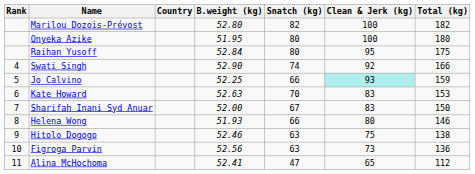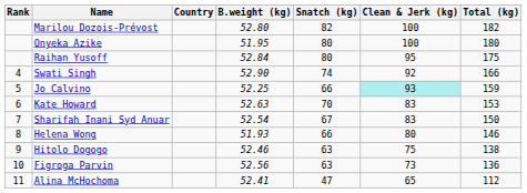 <table class="wikitable sortable" style="text-align:center;">
 <tr>
 <th>Rank</th>
 <th>Name</th>
 <th>Country</th>
 <th>B.weight (kg)</th>
 <th>Snatch (kg)</th>
 <th>Clean & Jerk (kg)</th>
 <th>Total (kg)</th>
 </tr>
 <tr>
 <td></td>
 <td align=left><a href='#'>Marilou Dozois-Prévost</a></td>
 <td align=left></td>
 <td><em>52.80</em></td>
 <td>82</td>
 <td>100</td>
 <td>182</td>
 </tr>
 <tr>
 <td></td>
 <td align=left><a href='#'>Onyeka Azike</a></td>
 <td align=left></td>
 <td><em>51.95</em></td>
 <td>80</td>
 <td>100</td>
 <td>180</td>
 </tr>
 <tr>
 <td></td>
 <td align=left><a href='#'>Raihan Yusoff</a></td>
 <td align=left></td>
 <td><em>52.84</em></td>
 <td>80</td>
 <td>95</td>
 <td>175</td>
 </tr>
 <tr>
 <td>4</td>
 <td align=left><a href='#'>Swati Singh</a></td>
 <td align=left></td>
 <td><em>52.90</em></td>
 <td>74</td>
 <td>92</td>
 <td>166</td>
 </tr>
 <tr>
 <td>5</td>
 <td align=left><a href='#'>Jo Calvino</a></td>
 <td align=left></td>
 <td><em>52.25</em></td>
 <td>66</td>
 <td style="background: paleturquoise;">93</td>
 <td>159</td>
 </tr>
 <tr>
 <td>6</td>
 <td align=left><a href='#'>Kate Howard</a></td>
 <td align=left></td>
 <td><em>52.63</em></td>
 <td>70</td>
 <td>83</td>
 <td>153</td>
 </tr>
 <tr>
 <td>7</td>
 <td align=left><a href='#'>Sharifah Inani Syd Anuar</a></td>
 <td align=left></td>
-<td><em>52.00</em></td>
+<td><em>52.54</em></td>
 <td>67</td>
 <td>83</td>
 <td>150</td>
 </tr>
 <tr>
 <td>8</td>
 <td align=left><a href='#'>Helena Wong</a></td>
 <td align=left></td>
 <td><em>51.93</em></td>
 <td>66</td>
 <td>80</td>
 <td>146</td>
 </tr>
 <tr>
 <td>9</td>
 <td align=left><a href='#'>Hitolo Dogogo</a></td>
 <td align=left></td>
 <td><em>52.46</em></td>
 <td>63</td>
 <td>75</td>
 <td>138</td>
 </tr>
 <tr>
 <td>10</td>
 <td align=left><a href='#'>Figroga Parvin</a></td>
 <td align=left></td>
 <td><em>52.56</em></td>
 <td>63</td>
 <td>73</td>
 <td>136</td>
 </tr>
 <tr>
 <td>11</td>
 <td align=left><a href='#'>Alina McHochoma</a></td>
 <td align=left></td>
 <td><em>52.41</em></td>
 <td>47</td>
 <td>65</td>
 <td>112</td>
 </tr>
 </table>
